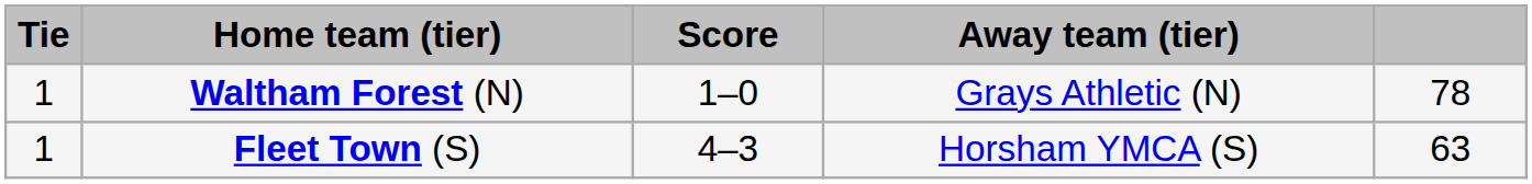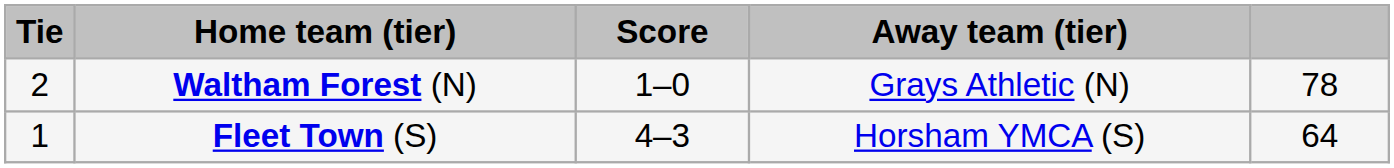 <table class="wikitable" style="width: 600px; background:WhiteSmoke; text-align:center; font-size:90%">
 <tr>
 <td scope="col" style="width:  5.00%; background:silver;"><strong>Tie</strong></td>
 <td scope="col" style="width: 36.25%; background:silver;"><strong>Home team (tier)</strong></td>
 <td scope="col" style="width: 12.50%; background:silver;"><strong>Score</strong></td>
 <td scope="col" style="width: 36.25%; background:silver;"><strong>Away team (tier)</strong></td>
 <td scope="col" style="width: 10.00%; background:silver;"><strong></strong></td>
 </tr>
 <tr>
-<td>1</td>
+<td>2</td>
 <td><strong><a href='#'>Waltham Forest</a></strong> (N)</td>
 <td>1–0</td>
 <td><a href='#'>Grays Athletic</a> (N)</td>
 <td>78</td>
 </tr>
 <tr>
 <td>1</td>
 <td><strong><a href='#'>Fleet Town</a></strong> (S)</td>
 <td>4–3</td>
 <td><a href='#'>Horsham YMCA</a> (S)</td>
-<td>63</td>
+<td>64</td>
 </tr>
 </table>
